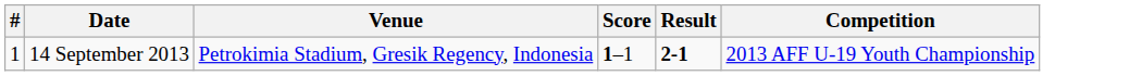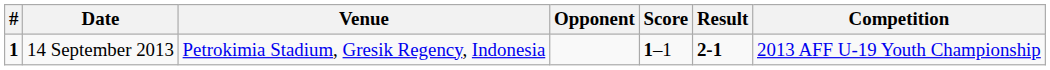 <table class="wikitable">
 <tr>
 <th>#</th>
 <th>Date</th>
 <th>Venue</th>
+<th>Opponent</th>
 <th>Score</th>
 <th>Result</th>
 <th>Competition</th>
 </tr>
 <tr>
-<td>1</td>
+<td><strong>1</strong></td>
 <td>14 September 2013</td>
 <td><a href='#'>Petrokimia Stadium</a>, <a href='#'>Gresik Regency</a>, <a href='#'>Indonesia</a></td>
+<td></td>
 <td><strong>1</strong>–1</td>
 <td><strong>2-1</strong></td>
 <td><a href='#'>2013 AFF U-19 Youth Championship</a></td>
 </tr>
 </table>
